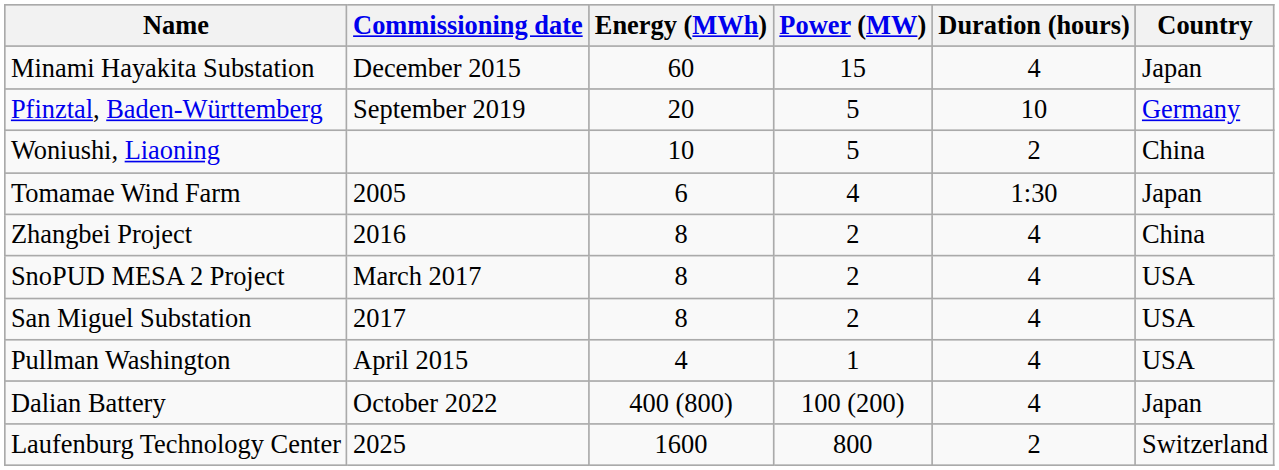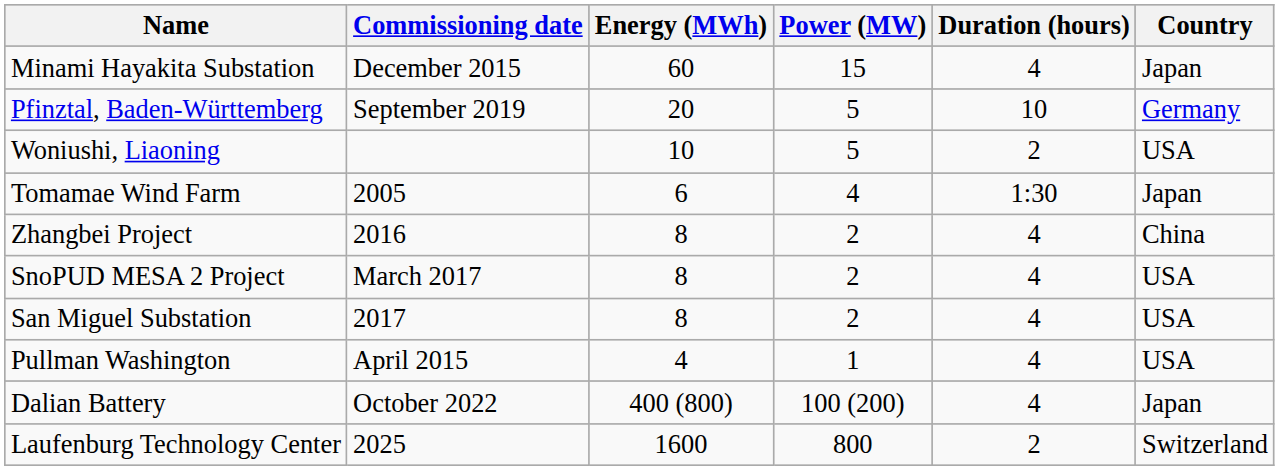 <table class="wikitable sortable">
 <tr>
 <th>Name</th>
 <th><a href='#'>Commissioning date</a></th>
 <th>Energy (<a href='#'>MWh</a>)</th>
 <th><a href='#'>Power</a> (<a href='#'>MW</a>)</th>
 <th>Duration (hours) </th>
 <th>Country</th>
 </tr>
 <tr>
 <td>Minami Hayakita Substation</td>
 <td>December 2015</td>
 <td align="center">60</td>
 <td align="center">15</td>
 <td align="center">4</td>
 <td>Japan</td>
 </tr>
 <tr>
 <td><a href='#'>Pfinztal</a>, <a href='#'>Baden-Württemberg</a></td>
 <td>September 2019</td>
 <td align="center">20</td>
 <td align="center">5</td>
 <td align="center">10</td>
 <td><a href='#'>Germany</a></td>
 </tr>
 <tr>
 <td>Woniushi, <a href='#'>Liaoning</a></td>
 <td></td>
 <td align="center">10</td>
 <td align="center">5</td>
 <td align="center">2</td>
-<td>China</td>
+<td>USA</td>
 </tr>
 <tr>
 <td>Tomamae Wind Farm</td>
 <td>2005</td>
 <td align="center">6</td>
 <td align="center">4</td>
 <td align="center">1:30</td>
 <td>Japan</td>
 </tr>
 <tr>
 <td>Zhangbei Project</td>
 <td>2016</td>
 <td align="center">8</td>
 <td align="center">2</td>
 <td align="center">4</td>
 <td>China</td>
 </tr>
 <tr>
 <td>SnoPUD MESA 2 Project</td>
 <td>March 2017</td>
 <td align="center">8</td>
 <td align="center">2</td>
 <td align="center">4</td>
 <td>USA</td>
 </tr>
 <tr>
 <td>San Miguel Substation</td>
 <td>2017</td>
 <td align="center">8</td>
 <td align="center">2</td>
 <td align="center">4</td>
 <td>USA</td>
 </tr>
 <tr>
 <td>Pullman Washington</td>
 <td>April 2015</td>
 <td align="center">4</td>
 <td align="center">1</td>
 <td align="center">4</td>
 <td>USA</td>
 </tr>
 <tr>
 <td>Dalian Battery</td>
 <td>October 2022</td>
 <td align="center">400 (800)</td>
 <td align="center">100 (200)</td>
 <td align="center">4</td>
 <td>Japan</td>
 </tr>
 <tr>
 <td>Laufenburg Technology Center</td>
 <td>2025</td>
 <td align="center">1600</td>
 <td align="center">800</td>
 <td align="center">2</td>
 <td>Switzerland</td>
 </tr>
 </table>
